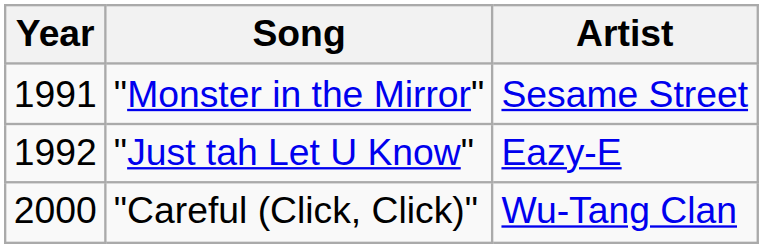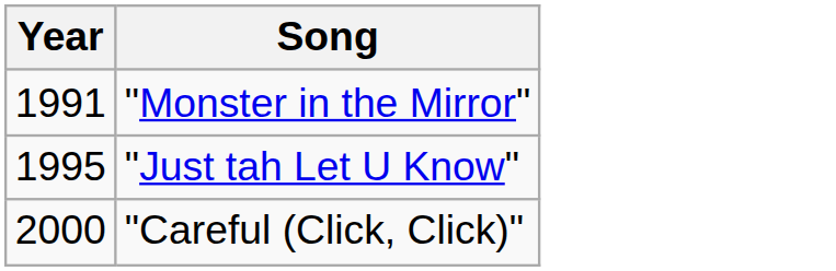 <table class="wikitable sortable">
 <tr>
 <th>Year</th>
 <th>Song</th>
-<th>Artist</th>
 </tr>
 <tr>
 <td>1991</td>
 <td>"<a href='#'>Monster in the Mirror</a>"</td>
-<td><a href='#'>Sesame Street</a></td>
 </tr>
 <tr>
-<td>1992</td>
+<td>1995</td>
 <td>"<a href='#'>Just tah Let U Know</a>"</td>
-<td><a href='#'>Eazy-E</a></td>
 </tr>
 <tr>
 <td>2000</td>
 <td>"Careful (Click, Click)"</td>
-<td><a href='#'>Wu-Tang Clan</a></td>
 </tr>
 </table>
